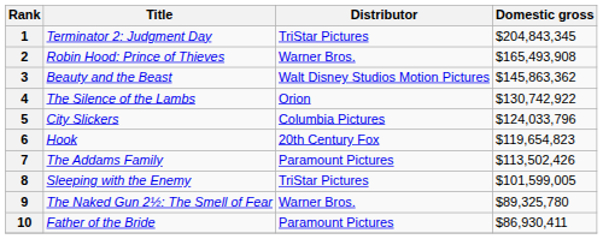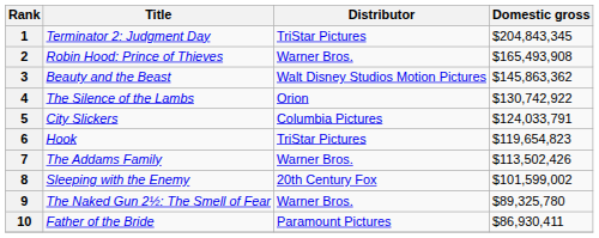 <table class="wikitable sortable" style="margin:auto; margin:auto;">
 <tr>
 <th>Rank</th>
 <th>Title</th>
 <th>Distributor</th>
 <th>Domestic gross</th>
 </tr>
 <tr>
 <th style="text-align:center;">1</th>
 <td><em><a href='#'>Terminator 2: Judgment Day</a></em></td>
 <td><a href='#'>TriStar Pictures</a></td>
 <td>$204,843,345</td>
 </tr>
 <tr>
 <th style="text-align:center;">2</th>
 <td><em><a href='#'>Robin Hood: Prince of Thieves</a></em></td>
 <td><a href='#'>Warner Bros.</a></td>
 <td>$165,493,908</td>
 </tr>
 <tr>
 <th style="text-align:center;">3</th>
 <td><em><a href='#'>Beauty and the Beast</a></em></td>
 <td><a href='#'>Walt Disney Studios Motion Pictures</a></td>
 <td>$145,863,362</td>
 </tr>
 <tr>
 <th style="text-align:center;">4</th>
 <td><em><a href='#'>The Silence of the Lambs</a></em></td>
 <td><a href='#'>Orion</a></td>
 <td>$130,742,922</td>
 </tr>
 <tr>
 <th style="text-align:center;">5</th>
 <td><em><a href='#'>City Slickers</a></em></td>
 <td><a href='#'>Columbia Pictures</a></td>
-<td>$124,033,796</td>
+<td>$124,033,791</td>
 </tr>
 <tr>
 <th style="text-align:center;">6</th>
 <td><em><a href='#'>Hook</a></em></td>
-<td><a href='#'>20th Century Fox</a></td>
+<td><a href='#'>TriStar Pictures</a></td>
 <td>$119,654,823</td>
 </tr>
 <tr>
 <th style="text-align:center;">7</th>
 <td><em><a href='#'>The Addams Family</a></em></td>
-<td><a href='#'>Paramount Pictures</a></td>
+<td><a href='#'>Warner Bros.</a></td>
 <td>$113,502,426</td>
 </tr>
 <tr>
 <th style="text-align:center;">8</th>
 <td><em><a href='#'>Sleeping with the Enemy</a></em></td>
-<td><a href='#'>TriStar Pictures</a></td>
-<td>$101,599,005</td>
+<td><a href='#'>20th Century Fox</a></td>
+<td>$101,599,002</td>
 </tr>
 <tr>
 <th style="text-align:center;">9</th>
 <td><em><a href='#'>The Naked Gun 2½: The Smell of Fear</a></em></td>
 <td><a href='#'>Warner Bros.</a></td>
 <td>$89,325,780</td>
 </tr>
 <tr>
 <th style="text-align:center;">10</th>
 <td><em><a href='#'>Father of the Bride</a></em></td>
 <td><a href='#'>Paramount Pictures</a></td>
 <td>$86,930,411</td>
 </tr>
 <tr>
 </tr>
 </table>
